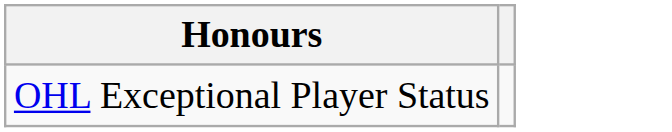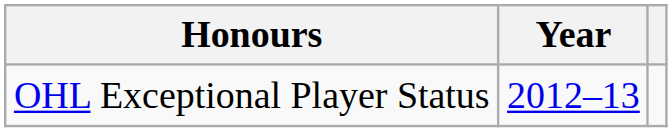 <table class="wikitable">
 <tr>
 <th>Honours</th>
+<th>Year</th>
 <th></th>
 </tr>
 <tr>
 <td><a href='#'>OHL</a> Exceptional Player Status</td>
+<td><a href='#'>2012–13</a></td>
 <td></td>
 </tr>
 </table>
